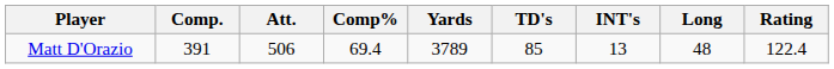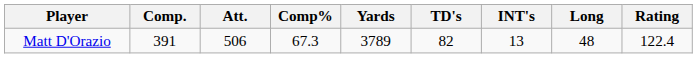 <table class="wikitable sortable">
 <tr>
 <th bgcolor="#DDDDFF" width="16%">Player</th>
 <th bgcolor="#DDDDFF" width="9%">Comp.</th>
 <th bgcolor="#DDDDFF" width="9%">Att.</th>
 <th bgcolor="#DDDDFF" width="9%">Comp%</th>
 <th bgcolor="#DDDDFF" width="9%">Yards</th>
 <th bgcolor="#DDDDFF" width="9%">TD's</th>
 <th bgcolor="#DDDDFF" width="9%">INT's</th>
 <th bgcolor="#DDDDFF" width="9%">Long</th>
 <th bgcolor="#DDDDFF" width="9%">Rating</th>
 </tr>
 <tr align="center">
 <td><a href='#'>Matt D'Orazio</a></td>
 <td>391</td>
 <td>506</td>
-<td>69.4</td>
+<td>67.3</td>
 <td>3789</td>
-<td>85</td>
+<td>82</td>
 <td>13</td>
 <td>48</td>
 <td>122.4</td>
 </tr>
 </table>
